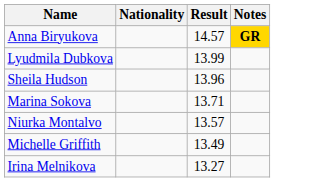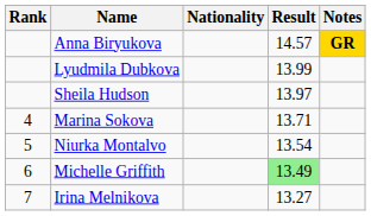 <table class="wikitable sortable" style="text-align:center">
 <tr>
+<th>Rank</th>
 <th>Name</th>
 <th>Nationality</th>
 <th>Result</th>
 <th>Notes</th>
 </tr>
 <tr>
+<td></td>
 <td align=left><a href='#'>Anna Biryukova</a></td>
 <td align=left></td>
 <td>14.57</td>
 <td style="background: gold;"><strong>GR</strong></td>
 </tr>
 <tr>
+<td></td>
 <td align=left><a href='#'>Lyudmila Dubkova</a></td>
 <td align=left></td>
 <td>13.99</td>
 <td></td>
 </tr>
 <tr>
+<td></td>
 <td align=left><a href='#'>Sheila Hudson</a></td>
 <td align=left></td>
-<td>13.96</td>
+<td>13.97</td>
 <td></td>
 </tr>
 <tr>
+<td>4</td>
 <td align=left><a href='#'>Marina Sokova</a></td>
 <td align=left></td>
 <td>13.71</td>
 <td></td>
 </tr>
 <tr>
+<td>5</td>
 <td align=left><a href='#'>Niurka Montalvo</a></td>
 <td align=left></td>
-<td>13.57</td>
+<td>13.54</td>
 <td></td>
 </tr>
 <tr>
+<td>6</td>
 <td align=left><a href='#'>Michelle Griffith</a></td>
 <td align=left></td>
-<td>13.49</td>
+<td style="background: lightgreen;">13.49</td>
 <td></td>
 </tr>
 <tr>
+<td>7</td>
 <td align=left><a href='#'>Irina Melnikova</a></td>
 <td align=left></td>
 <td>13.27</td>
 <td></td>
 </tr>
 </table>
